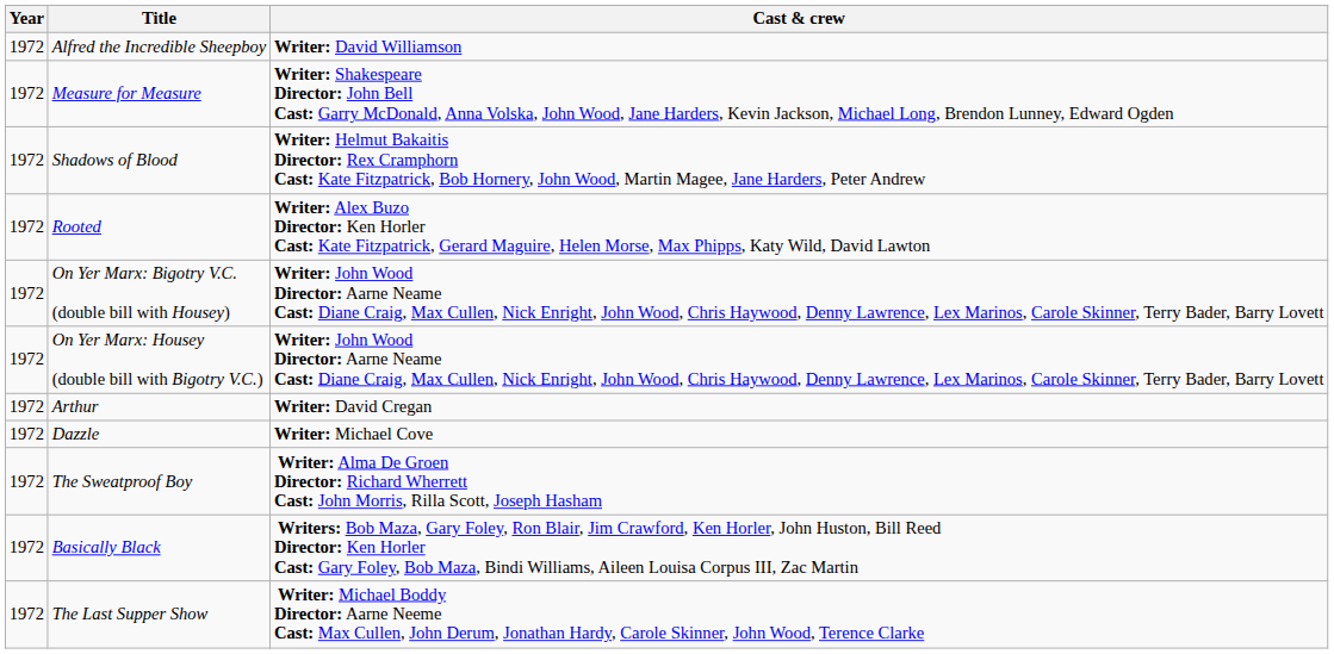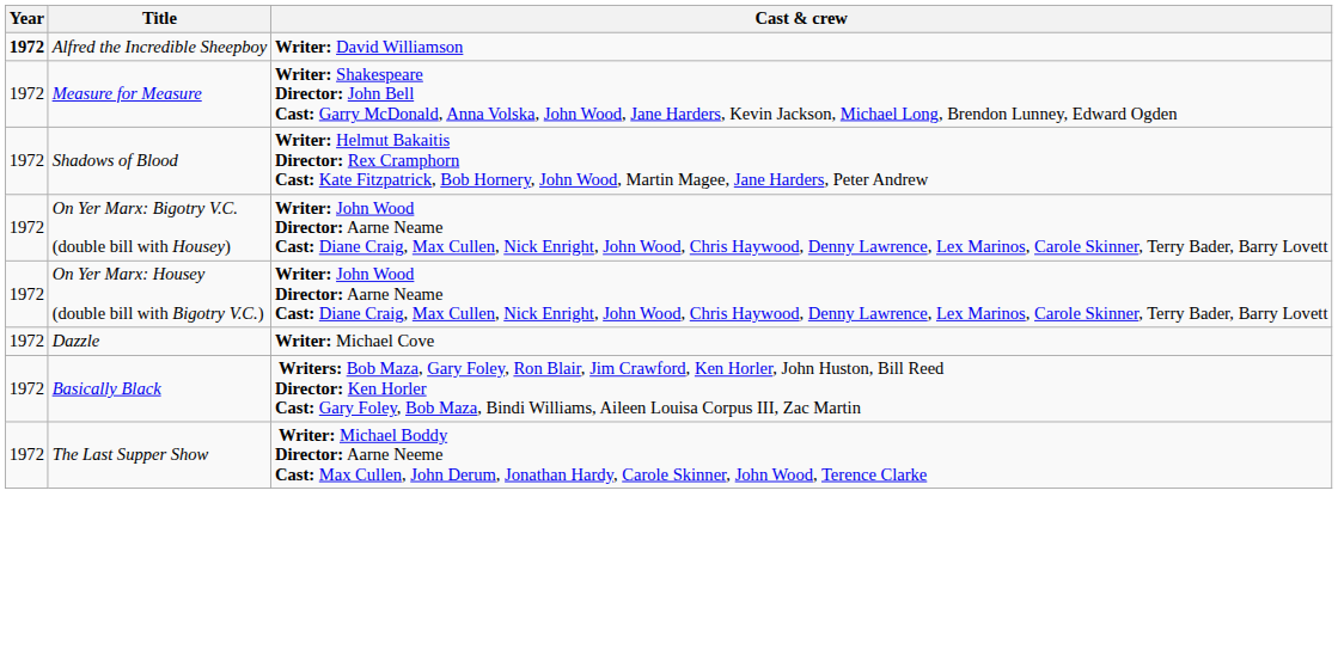 <table class="wikitable sortable">
 <tr>
 <th>Year</th>
 <th>Title</th>
 <th>Cast & crew</th>
 </tr>
 <tr>
-<td>1972</td>
+<td><strong>1972</strong></td>
 <td><em>Alfred the Incredible Sheepboy</em></td>
 <td><strong>Writer:</strong> <a href='#'>David Williamson</a></td>
 </tr>
 <tr>
 <td>1972</td>
 <td><em><a href='#'>Measure for Measure</a></em></td>
 <td><strong>Writer:</strong> <a href='#'>Shakespeare</a><br><strong>Director:</strong> <a href='#'>John Bell</a><br><strong>Cast:</strong> <a href='#'>Garry McDonald</a>, <a href='#'>Anna Volska</a>, <a href='#'>John Wood</a>, <a href='#'>Jane Harders</a>, Kevin Jackson, <a href='#'>Michael Long</a>, Brendon Lunney, Edward Ogden</td>
 </tr>
 <tr>
 <td>1972</td>
 <td><em>Shadows of Blood</em></td>
 <td><strong>Writer:</strong> <a href='#'>Helmut Bakaitis</a><br><strong>Director:</strong> <a href='#'>Rex Cramphorn</a><br><strong>Cast:</strong> <a href='#'>Kate Fitzpatrick</a>, <a href='#'>Bob Hornery</a>, <a href='#'>John Wood</a>, Martin Magee, <a href='#'>Jane Harders</a>, Peter Andrew</td>
 </tr>
 <tr>
 <td>1972</td>
-<td><em><a href='#'>Rooted</a></em></td>
-<td><strong>Writer:</strong> <a href='#'>Alex Buzo</a><br><strong>Director:</strong> Ken Horler<br><strong>Cast:</strong> <a href='#'>Kate Fitzpatrick</a>, <a href='#'>Gerard Maguire</a>, <a href='#'>Helen Morse</a>, <a href='#'>Max Phipps</a>, Katy Wild, David Lawton</td>
-</tr>
-<tr>
-<td>1972</td>
 <td><em>On Yer Marx: Bigotry V.C.</em><br><br>(double bill with <em>Housey</em>)</td>
 <td><strong>Writer:</strong> <a href='#'>John Wood</a><br><strong>Director:</strong> Aarne Neame<br><strong>Cast:</strong> <a href='#'>Diane Craig</a>, <a href='#'>Max Cullen</a>, <a href='#'>Nick Enright</a>, <a href='#'>John Wood</a>, <a href='#'>Chris Haywood</a>, <a href='#'>Denny Lawrence</a>, <a href='#'>Lex Marinos</a>, <a href='#'>Carole Skinner</a>, Terry Bader, Barry Lovett</td>
 </tr>
 <tr>
 <td>1972</td>
 <td><em>On Yer Marx: Housey</em><br><br>(double bill with <em>Bigotry V.C.</em>)</td>
 <td><strong>Writer:</strong> <a href='#'>John Wood</a><br><strong>Director:</strong> Aarne Neame<br><strong>Cast:</strong> <a href='#'>Diane Craig</a>, <a href='#'>Max Cullen</a>, <a href='#'>Nick Enright</a>, <a href='#'>John Wood</a>, <a href='#'>Chris Haywood</a>, <a href='#'>Denny Lawrence</a>, <a href='#'>Lex Marinos</a>, <a href='#'>Carole Skinner</a>, Terry Bader, Barry Lovett</td>
 </tr>
 <tr>
 <td>1972</td>
-<td><em>Arthur</em></td>
-<td><strong>Writer:</strong> David Cregan</td>
-</tr>
-<tr>
-<td>1972</td>
 <td><em>Dazzle</em></td>
 <td><strong>Writer:</strong> Michael Cove</td>
-</tr>
-<tr>
-<td>1972</td>
-<td><em>The Sweatproof Boy</em> </td>
-<td> <strong>Writer:</strong> <a href='#'>Alma De Groen</a><br><strong>Director:</strong> <a href='#'>Richard Wherrett</a><br><strong>Cast:</strong> <a href='#'>John Morris</a>, Rilla Scott, <a href='#'>Joseph Hasham</a></td>
 </tr>
 <tr>
 <td>1972</td>
 <td><em><a href='#'>Basically Black</a></em> </td>
 <td> <strong>Writers:</strong> <a href='#'>Bob Maza</a>, <a href='#'>Gary Foley</a>, <a href='#'>Ron Blair</a>, <a href='#'>Jim Crawford</a>, <a href='#'>Ken Horler</a>, John Huston, Bill Reed<br><strong>Director:</strong> <a href='#'>Ken Horler</a><br><strong>Cast:</strong> <a href='#'>Gary Foley</a>, <a href='#'>Bob Maza</a>, Bindi Williams, Aileen Louisa Corpus III, Zac Martin</td>
 </tr>
 <tr>
 <td>1972</td>
 <td><em>The Last Supper Show</em> </td>
 <td> <strong>Writer:</strong> <a href='#'>Michael Boddy</a><br><strong>Director:</strong> Aarne Neeme<br><strong>Cast:</strong> <a href='#'>Max Cullen</a>, <a href='#'>John Derum</a>, <a href='#'>Jonathan Hardy</a>, <a href='#'>Carole Skinner</a>, <a href='#'>John Wood</a>, <a href='#'>Terence Clarke</a></td>
 </tr>
 </table>
